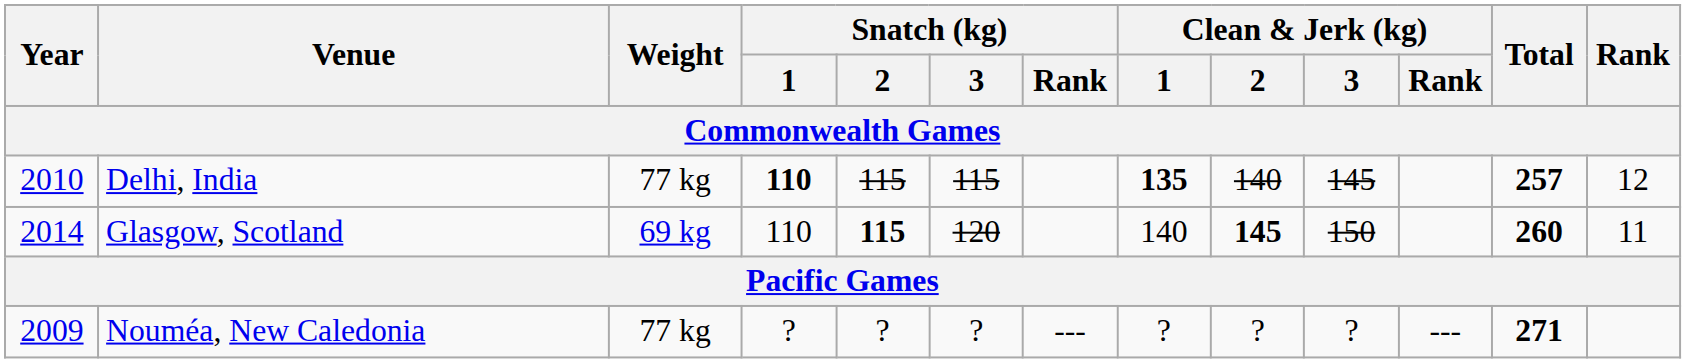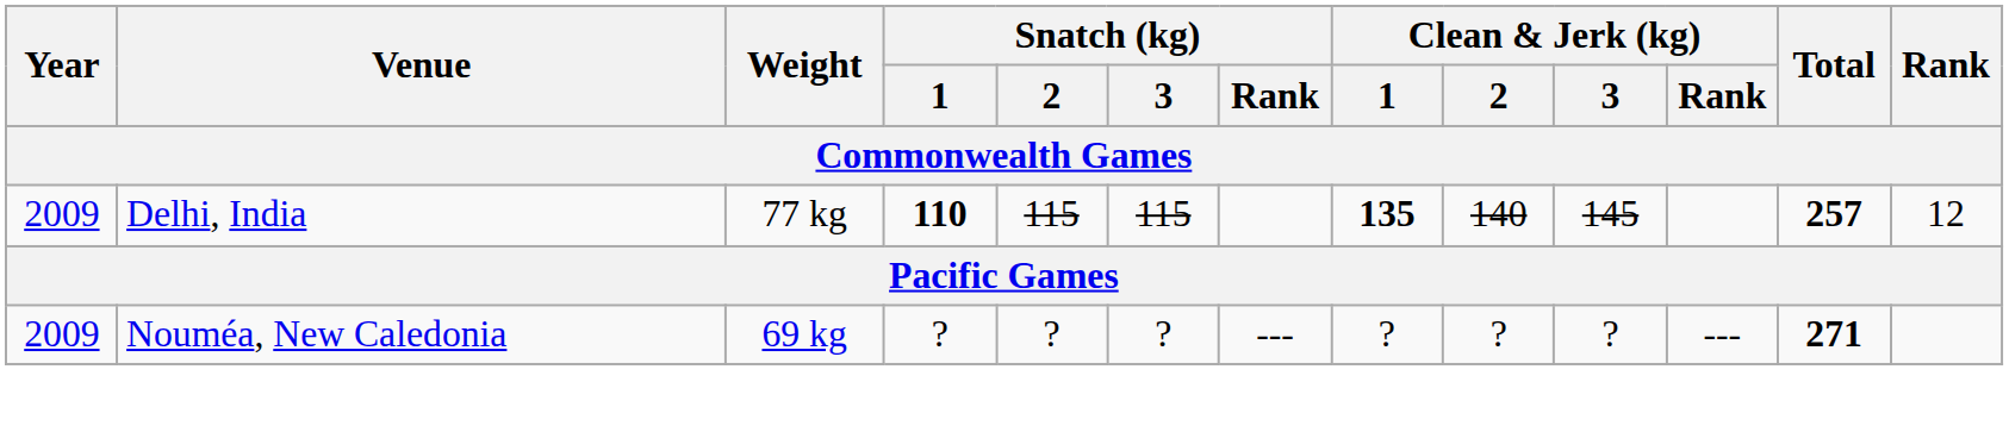 <table class = "wikitable" style="text-align:center;">
 <tr>
 <th rowspan=2 width=40>Year</th>
 <th rowspan=2 width=250>Venue</th>
 <th rowspan=2 width=60>Weight</th>
 <th colspan=4>Snatch (kg)</th>
 <th colspan=4>Clean & Jerk (kg)</th>
 <th rowspan=2 width=40>Total</th>
 <th rowspan=2 width=40>Rank</th>
 </tr>
 <tr>
 <th width=40>1</th>
 <th width=40>2</th>
 <th width=40>3</th>
 <th width=40>Rank</th>
 <th width=40>1</th>
 <th width=40>2</th>
 <th width=40>3</th>
 <th width=40>Rank</th>
 </tr>
 <tr>
 <th colspan=13><a href='#'>Commonwealth Games</a></th>
 </tr>
 <tr>
-<td><a href='#'>2010</a></td>
+<td><a href='#'>2009</a></td>
 <td align=left> <a href='#'>Delhi</a>, <a href='#'>India</a></td>
 <td>77 kg</td>
 <td><strong>110</strong></td>
 <td><s>115</s></td>
 <td><s>115</s></td>
 <td></td>
 <td><strong>135</strong></td>
 <td><s>140</s></td>
 <td><s>145</s></td>
 <td></td>
 <td><strong>257</strong></td>
 <td>12</td>
 </tr>
 <tr>
-<td><a href='#'>2014</a></td>
-<td align=left> <a href='#'>Glasgow</a>, <a href='#'>Scotland</a></td>
-<td><a href='#'>69 kg</a></td>
-<td>110</td>
-<td><strong>115</strong></td>
-<td><s>120</s></td>
-<td></td>
-<td>140</td>
-<td><strong>145</strong></td>
-<td><s>150</s></td>
-<td></td>
-<td><strong>260</strong></td>
-<td>11</td>
-</tr>
-<tr>
 <th colspan=13><a href='#'>Pacific Games</a></th>
 </tr>
 <tr>
 <td><a href='#'>2009</a></td>
 <td align=left> <a href='#'>Nouméa</a>, <a href='#'>New Caledonia</a></td>
-<td>77 kg</td>
+<td><a href='#'>69 kg</a></td>
 <td>?</td>
 <td>?</td>
 <td>?</td>
 <td>---</td>
 <td>?</td>
 <td>?</td>
 <td>?</td>
 <td>---</td>
 <td><strong>271</strong></td>
 <td></td>
 </tr>
 </table>
